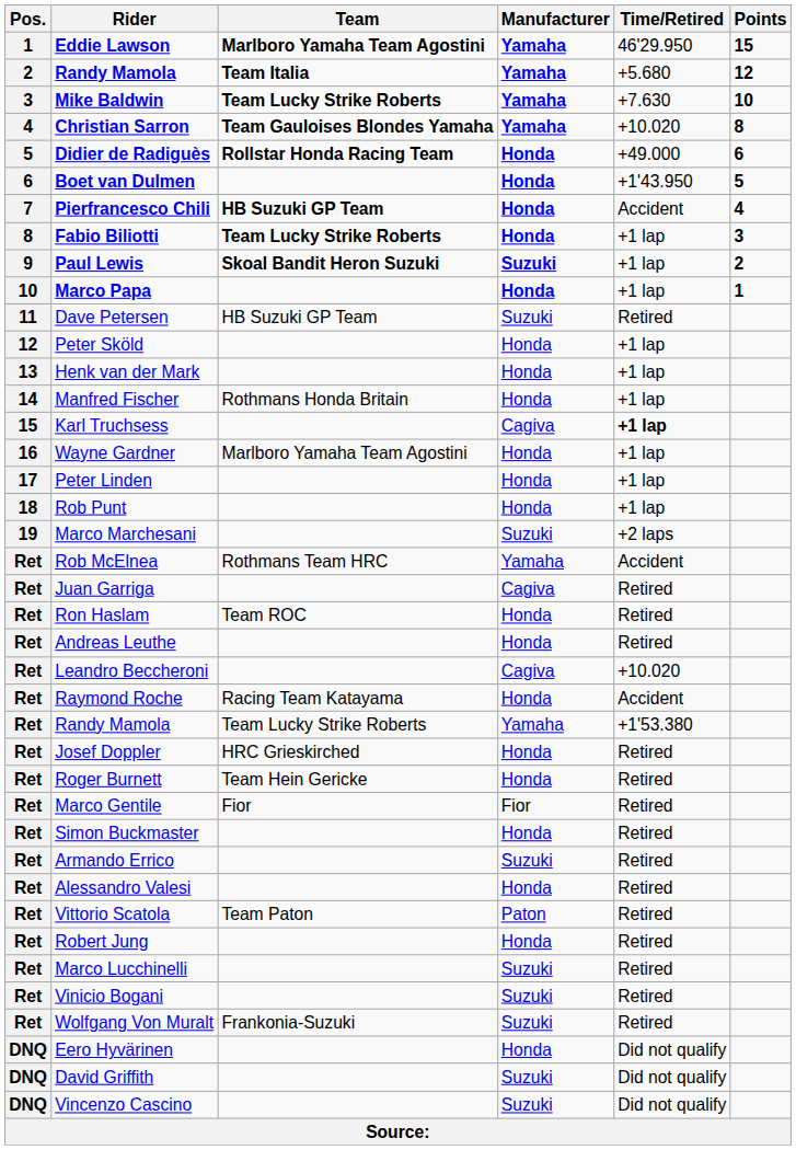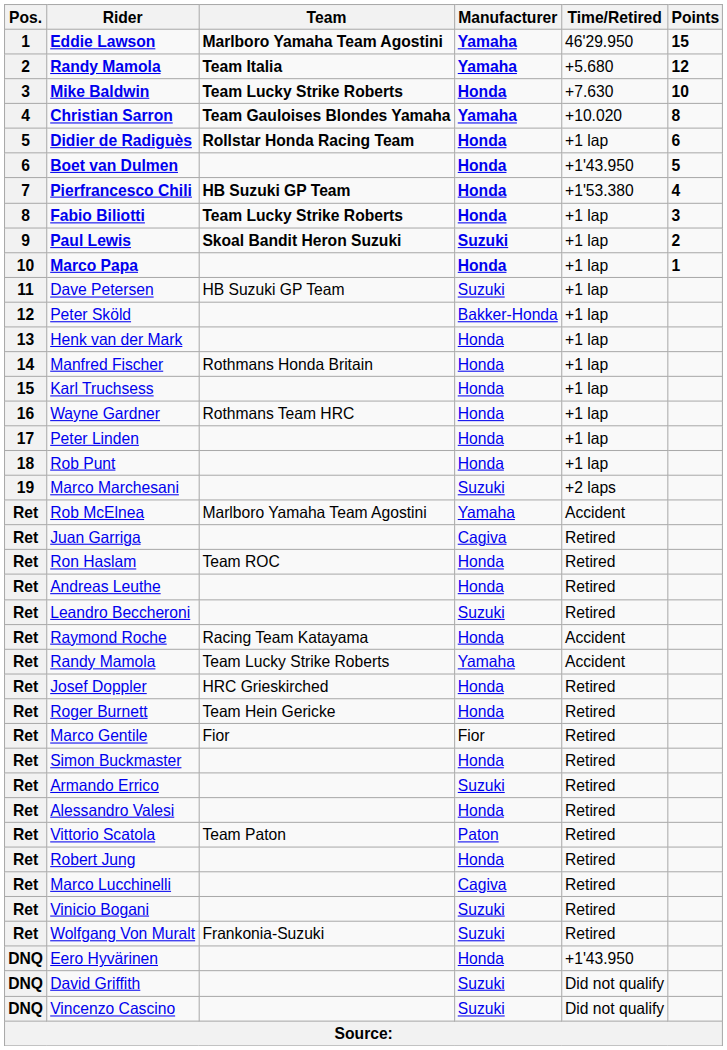 <table class="wikitable" style="font-size: 95%;">
 <tr>
 <th>Pos.</th>
 <th>Rider</th>
 <th>Team</th>
 <th>Manufacturer</th>
 <th>Time/Retired</th>
 <th>Points</th>
 </tr>
 <tr>
 <th>1</th>
 <td> <strong><a href='#'>Eddie Lawson</a></strong></td>
 <td><strong>Marlboro Yamaha Team Agostini</strong></td>
 <td><strong><a href='#'>Yamaha</a></strong></td>
 <td>46'29.950</td>
 <td><strong>15</strong></td>
 </tr>
 <tr>
 <th>2</th>
 <td> <strong><a href='#'>Randy Mamola</a></strong></td>
 <td><strong>Team Italia</strong></td>
 <td><strong><a href='#'>Yamaha</a></strong></td>
 <td>+5.680</td>
 <td><strong>12</strong></td>
 </tr>
 <tr>
 <th>3</th>
 <td> <strong><a href='#'>Mike Baldwin</a></strong></td>
 <td><strong>Team Lucky Strike Roberts</strong></td>
-<td><strong><a href='#'>Yamaha</a></strong></td>
+<td><strong><a href='#'>Honda</a></strong></td>
 <td>+7.630</td>
 <td><strong>10</strong></td>
 </tr>
 <tr>
 <th>4</th>
 <td> <strong><a href='#'>Christian Sarron</a></strong></td>
 <td><strong>Team Gauloises Blondes Yamaha</strong></td>
 <td><strong><a href='#'>Yamaha</a></strong></td>
 <td>+10.020</td>
 <td><strong>8</strong></td>
 </tr>
 <tr>
 <th>5</th>
 <td> <strong><a href='#'>Didier de Radiguès</a></strong></td>
 <td><strong>Rollstar Honda Racing Team</strong></td>
 <td><strong><a href='#'>Honda</a></strong></td>
-<td>+49.000</td>
+<td>+1 lap</td>
 <td><strong>6</strong></td>
 </tr>
 <tr>
 <th>6</th>
 <td> <strong><a href='#'>Boet van Dulmen</a></strong></td>
 <td></td>
 <td><strong><a href='#'>Honda</a></strong></td>
 <td>+1'43.950</td>
 <td><strong>5</strong></td>
 </tr>
 <tr>
 <th>7</th>
 <td> <strong><a href='#'>Pierfrancesco Chili</a></strong></td>
 <td><strong>HB Suzuki GP Team</strong></td>
 <td><strong><a href='#'>Honda</a></strong></td>
-<td>Accident</td>
+<td>+1'53.380</td>
 <td><strong>4</strong></td>
 </tr>
 <tr>
 <th>8</th>
 <td> <strong><a href='#'>Fabio Biliotti</a></strong></td>
 <td><strong>Team Lucky Strike Roberts</strong></td>
 <td><strong><a href='#'>Honda</a></strong></td>
 <td>+1 lap</td>
 <td><strong>3</strong></td>
 </tr>
 <tr>
 <th>9</th>
 <td> <strong><a href='#'>Paul Lewis</a></strong></td>
 <td><strong>Skoal Bandit Heron Suzuki</strong></td>
 <td><strong><a href='#'>Suzuki</a></strong></td>
 <td>+1 lap</td>
 <td><strong>2</strong></td>
 </tr>
 <tr>
 <th>10</th>
 <td> <strong><a href='#'>Marco Papa</a></strong></td>
 <td></td>
 <td><strong><a href='#'>Honda</a></strong></td>
 <td>+1 lap</td>
 <td><strong>1</strong></td>
 </tr>
 <tr>
 <th>11</th>
 <td> <a href='#'>Dave Petersen</a></td>
 <td>HB Suzuki GP Team</td>
 <td><a href='#'>Suzuki</a></td>
-<td>Retired</td>
+<td>+1 lap</td>
 <td></td>
 </tr>
 <tr>
 <th>12</th>
 <td> <a href='#'>Peter Sköld</a></td>
 <td></td>
-<td><a href='#'>Honda</a></td>
+<td><a href='#'>Bakker-Honda</a></td>
 <td>+1 lap</td>
 <td></td>
 </tr>
 <tr>
 <th>13</th>
 <td> <a href='#'>Henk van der Mark</a></td>
 <td></td>
 <td><a href='#'>Honda</a></td>
 <td>+1 lap</td>
 <td></td>
 </tr>
 <tr>
 <th>14</th>
 <td> <a href='#'>Manfred Fischer</a></td>
 <td>Rothmans Honda Britain</td>
 <td><a href='#'>Honda</a></td>
 <td>+1 lap</td>
 <td></td>
 </tr>
 <tr>
 <th>15</th>
 <td> <a href='#'>Karl Truchsess</a></td>
 <td></td>
-<td><a href='#'>Cagiva</a></td>
-<td><strong>+1 lap</strong></td>
+<td><a href='#'>Honda</a></td>
+<td>+1 lap</td>
 <td></td>
 </tr>
 <tr>
 <th>16</th>
 <td> <a href='#'>Wayne Gardner</a></td>
-<td>Marlboro Yamaha Team Agostini</td>
+<td>Rothmans Team HRC</td>
 <td><a href='#'>Honda</a></td>
 <td>+1 lap</td>
 <td></td>
 </tr>
 <tr>
 <th>17</th>
 <td> <a href='#'>Peter Linden</a></td>
 <td></td>
 <td><a href='#'>Honda</a></td>
 <td>+1 lap</td>
 <td></td>
 </tr>
 <tr>
 <th>18</th>
 <td> <a href='#'>Rob Punt</a></td>
 <td></td>
 <td><a href='#'>Honda</a></td>
 <td>+1 lap</td>
 <td></td>
 </tr>
 <tr>
 <th>19</th>
 <td> <a href='#'>Marco Marchesani</a></td>
 <td></td>
 <td><a href='#'>Suzuki</a></td>
 <td>+2 laps</td>
 <td></td>
 </tr>
 <tr>
 <th>Ret</th>
 <td> <a href='#'>Rob McElnea</a></td>
-<td>Rothmans Team HRC</td>
+<td>Marlboro Yamaha Team Agostini</td>
 <td><a href='#'>Yamaha</a></td>
 <td>Accident</td>
 <td></td>
 </tr>
 <tr>
 <th>Ret</th>
 <td> <a href='#'>Juan Garriga</a></td>
 <td></td>
 <td><a href='#'>Cagiva</a></td>
 <td>Retired</td>
 <td></td>
 </tr>
 <tr>
 <th>Ret</th>
 <td> <a href='#'>Ron Haslam</a></td>
 <td>Team ROC</td>
 <td><a href='#'>Honda</a></td>
 <td>Retired</td>
 <td></td>
 </tr>
 <tr>
 <th>Ret</th>
 <td> <a href='#'>Andreas Leuthe</a></td>
 <td></td>
 <td><a href='#'>Honda</a></td>
 <td>Retired</td>
 <td></td>
 </tr>
 <tr>
 <th>Ret</th>
 <td> <a href='#'>Leandro Beccheroni</a></td>
 <td></td>
-<td><a href='#'>Cagiva</a></td>
-<td>+10.020</td>
+<td><a href='#'>Suzuki</a></td>
+<td>Retired</td>
 <td></td>
 </tr>
 <tr>
 <th>Ret</th>
 <td> <a href='#'>Raymond Roche</a></td>
 <td>Racing Team Katayama</td>
 <td><a href='#'>Honda</a></td>
 <td>Accident</td>
 <td></td>
 </tr>
 <tr>
 <th>Ret</th>
 <td> <a href='#'>Randy Mamola</a></td>
 <td>Team Lucky Strike Roberts</td>
 <td><a href='#'>Yamaha</a></td>
-<td>+1'53.380</td>
+<td>Accident</td>
 <td></td>
 </tr>
 <tr>
 <th>Ret</th>
 <td> <a href='#'>Josef Doppler</a></td>
 <td>HRC Grieskirched</td>
 <td><a href='#'>Honda</a></td>
 <td>Retired</td>
 <td></td>
 </tr>
 <tr>
 <th>Ret</th>
 <td> <a href='#'>Roger Burnett</a></td>
 <td>Team Hein Gericke</td>
 <td><a href='#'>Honda</a></td>
 <td>Retired</td>
 <td></td>
 </tr>
 <tr>
 <th>Ret</th>
 <td> <a href='#'>Marco Gentile</a></td>
 <td>Fior</td>
 <td>Fior</td>
 <td>Retired</td>
 <td></td>
 </tr>
 <tr>
 <th>Ret</th>
 <td> <a href='#'>Simon Buckmaster</a></td>
 <td></td>
 <td><a href='#'>Honda</a></td>
 <td>Retired</td>
 <td></td>
 </tr>
 <tr>
 <th>Ret</th>
 <td> <a href='#'>Armando Errico</a></td>
 <td></td>
 <td><a href='#'>Suzuki</a></td>
 <td>Retired</td>
 <td></td>
 </tr>
 <tr>
 <th>Ret</th>
 <td> <a href='#'>Alessandro Valesi</a></td>
 <td></td>
 <td><a href='#'>Honda</a></td>
 <td>Retired</td>
 <td></td>
 </tr>
 <tr>
 <th>Ret</th>
 <td> <a href='#'>Vittorio Scatola</a></td>
 <td>Team Paton</td>
 <td><a href='#'>Paton</a></td>
 <td>Retired</td>
 <td></td>
 </tr>
 <tr>
 <th>Ret</th>
 <td> <a href='#'>Robert Jung</a></td>
 <td></td>
 <td><a href='#'>Honda</a></td>
 <td>Retired</td>
 <td></td>
 </tr>
 <tr>
 <th>Ret</th>
 <td> <a href='#'>Marco Lucchinelli</a></td>
 <td></td>
-<td><a href='#'>Suzuki</a></td>
+<td><a href='#'>Cagiva</a></td>
 <td>Retired</td>
 <td></td>
 </tr>
 <tr>
 <th>Ret</th>
 <td> <a href='#'>Vinicio Bogani</a></td>
 <td></td>
 <td><a href='#'>Suzuki</a></td>
 <td>Retired</td>
 <td></td>
 </tr>
 <tr>
 <th>Ret</th>
 <td> <a href='#'>Wolfgang Von Muralt</a></td>
 <td>Frankonia-Suzuki</td>
 <td><a href='#'>Suzuki</a></td>
 <td>Retired</td>
 <td></td>
 </tr>
 <tr>
 <th>DNQ</th>
 <td> <a href='#'>Eero Hyvärinen</a></td>
 <td></td>
 <td><a href='#'>Honda</a></td>
-<td>Did not qualify</td>
+<td>+1'43.950</td>
 <td></td>
 </tr>
 <tr>
 <th>DNQ</th>
 <td> <a href='#'>David Griffith</a></td>
 <td></td>
 <td><a href='#'>Suzuki</a></td>
 <td>Did not qualify</td>
 <td></td>
 </tr>
 <tr>
 <th>DNQ</th>
 <td> <a href='#'>Vincenzo Cascino</a></td>
 <td></td>
 <td><a href='#'>Suzuki</a></td>
 <td>Did not qualify</td>
 <td></td>
 </tr>
 <tr>
 <th colspan=8>Source: </th>
 </tr>
 </table>
